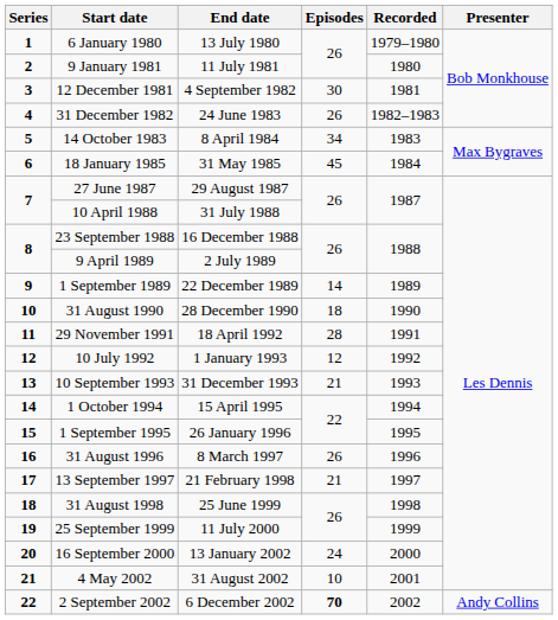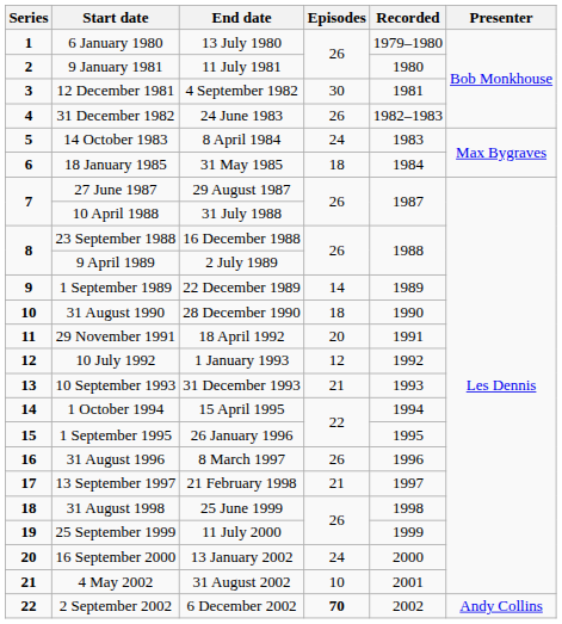 <table class="wikitable sticky-header" style="text-align:center;">
 <tr>
 <th>Series</th>
 <th>Start date</th>
 <th>End date</th>
 <th>Episodes</th>
 <th>Recorded</th>
 <th>Presenter</th>
 </tr>
 <tr>
 <td><strong>1</strong></td>
 <td>6 January 1980</td>
 <td>13 July 1980</td>
 <td rowspan="2">26</td>
 <td>1979–1980</td>
 <td rowspan="4"=><a href='#'>Bob Monkhouse</a></td>
 </tr>
 <tr>
 <td><strong>2</strong></td>
 <td>9 January 1981</td>
 <td>11 July 1981</td>
 <td>1980</td>
 </tr>
 <tr>
 <td><strong>3</strong></td>
 <td>12 December 1981</td>
 <td>4 September 1982</td>
 <td>30</td>
 <td>1981</td>
 </tr>
 <tr>
 <td><strong>4</strong></td>
 <td>31 December 1982</td>
 <td>24 June 1983</td>
 <td>26</td>
 <td>1982–1983</td>
 </tr>
 <tr>
 <td><strong>5</strong></td>
 <td>14 October 1983</td>
 <td>8 April 1984</td>
-<td>34</td>
+<td>24</td>
 <td>1983</td>
 <td rowspan="2"><a href='#'>Max Bygraves</a></td>
 </tr>
 <tr>
 <td><strong>6</strong></td>
 <td>18 January 1985</td>
 <td>31 May 1985</td>
-<td>45</td>
+<td>18</td>
 <td>1984</td>
 </tr>
 <tr>
 <td rowspan="2"><strong>7</strong></td>
 <td>27 June 1987</td>
 <td>29 August 1987</td>
 <td rowspan="2">26</td>
 <td rowspan="2">1987</td>
 <td rowspan="17"=><a href='#'>Les Dennis</a></td>
 </tr>
 <tr>
 <td>10 April 1988</td>
 <td>31 July 1988</td>
 </tr>
 <tr>
 <td rowspan="2"><strong>8</strong></td>
 <td>23 September 1988</td>
 <td>16 December 1988</td>
 <td rowspan="2">26</td>
 <td rowspan="2">1988</td>
 </tr>
 <tr>
 <td>9 April 1989</td>
 <td>2 July 1989</td>
 </tr>
 <tr>
 <td><strong>9</strong></td>
 <td>1 September 1989</td>
 <td>22 December 1989</td>
 <td>14</td>
 <td>1989</td>
 </tr>
 <tr>
 <td><strong>10</strong></td>
 <td>31 August 1990</td>
 <td>28 December 1990</td>
 <td>18</td>
 <td>1990</td>
 </tr>
 <tr>
 <td><strong>11</strong></td>
 <td>29 November 1991</td>
 <td>18 April 1992</td>
-<td>28</td>
+<td>20</td>
 <td>1991</td>
 </tr>
 <tr>
 <td><strong>12</strong></td>
 <td>10 July 1992</td>
 <td>1 January 1993</td>
 <td>12</td>
 <td>1992</td>
 </tr>
 <tr>
 <td><strong>13</strong></td>
 <td>10 September 1993</td>
 <td>31 December 1993</td>
 <td>21</td>
 <td>1993</td>
 </tr>
 <tr>
 <td><strong>14</strong></td>
 <td>1 October 1994</td>
 <td>15 April 1995</td>
 <td rowspan="2">22</td>
 <td>1994</td>
 </tr>
 <tr>
 <td><strong>15</strong></td>
 <td>1 September 1995</td>
 <td>26 January 1996</td>
 <td>1995</td>
 </tr>
 <tr>
 <td><strong>16</strong></td>
 <td>31 August 1996</td>
 <td>8 March 1997</td>
 <td>26</td>
 <td>1996</td>
 </tr>
 <tr>
 <td><strong>17</strong></td>
 <td>13 September 1997</td>
 <td>21 February 1998</td>
 <td>21</td>
 <td>1997</td>
 </tr>
 <tr>
 <td><strong>18</strong></td>
 <td>31 August 1998</td>
 <td>25 June 1999</td>
 <td rowspan="2">26</td>
 <td>1998</td>
 </tr>
 <tr>
 <td><strong>19</strong></td>
 <td>25 September 1999</td>
 <td>11 July 2000</td>
 <td>1999</td>
 </tr>
 <tr>
 <td><strong>20</strong></td>
 <td>16 September 2000</td>
 <td>13 January 2002</td>
 <td>24</td>
 <td>2000</td>
 </tr>
 <tr>
 <td><strong>21</strong></td>
 <td>4 May 2002</td>
 <td>31 August 2002</td>
 <td>10</td>
 <td>2001</td>
 </tr>
 <tr>
 <td><strong>22</strong></td>
 <td>2 September 2002</td>
 <td>6 December 2002</td>
 <td><strong>70</strong></td>
 <td>2002</td>
 <td rowspan="1"=><a href='#'>Andy Collins</a></td>
 </tr>
 </table>
